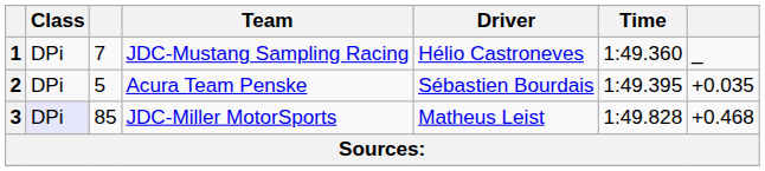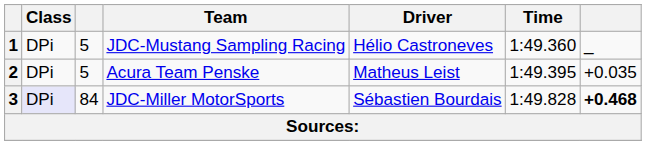 <table class="wikitable">
 <tr>
 <th scope="col"></th>
 <th scope="col">Class</th>
 <th scope="col"></th>
 <th scope="col">Team</th>
 <th scope="col">Driver</th>
 <th scope="col">Time</th>
 <th scope="col"></th>
 </tr>
 <tr>
 <th scope="row">1</th>
 <td>DPi</td>
-<td>7</td>
+<td>5</td>
 <td><a href='#'>JDC-Mustang Sampling Racing</a></td>
 <td><a href='#'>Hélio Castroneves</a></td>
 <td>1:49.360</td>
 <td>_</td>
 </tr>
 <tr>
 <th scope="row">2</th>
 <td>DPi</td>
 <td>5</td>
 <td><a href='#'>Acura Team Penske</a></td>
-<td><a href='#'>Sébastien Bourdais</a></td>
+<td><a href='#'>Matheus Leist</a></td>
 <td>1:49.395</td>
 <td>+0.035</td>
 </tr>
 <tr>
 <th scope="row">3</th>
 <td style="background: lavender;">DPi</td>
-<td>85</td>
+<td>84</td>
 <td><a href='#'>JDC-Miller MotorSports</a></td>
-<td><a href='#'>Matheus Leist</a></td>
+<td><a href='#'>Sébastien Bourdais</a></td>
 <td>1:49.828</td>
-<td>+0.468</td>
+<td><strong>+0.468</strong></td>
 </tr>
 <tr>
 <th colspan="7">Sources:</th>
 </tr>
 <tr>
 </tr>
 </table>
